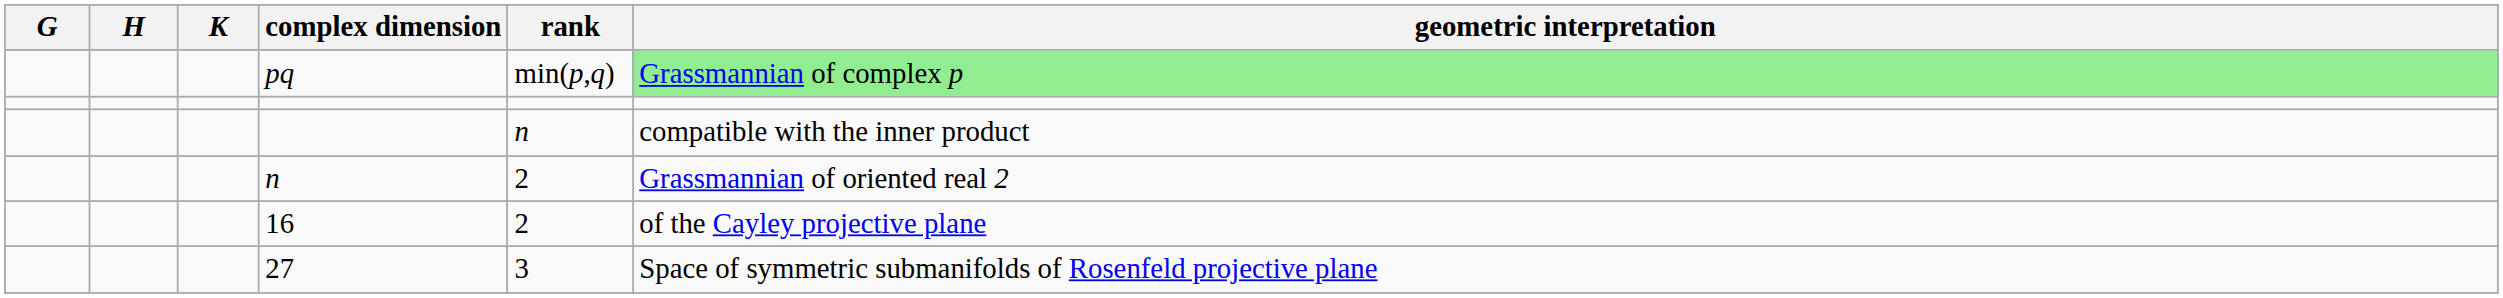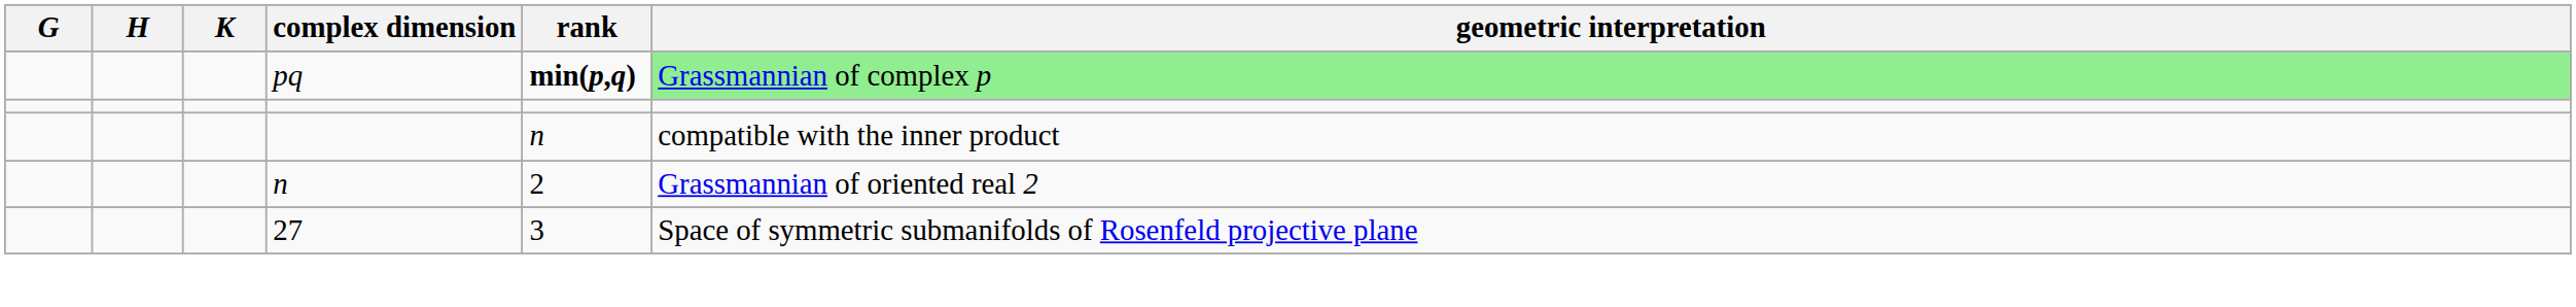 <table class="wikitable">
 <tr>
 <th><em>G</em></th>
 <th><em>H</em></th>
 <th><em>K</em></th>
 <th width=10%>complex dimension</th>
 <th width=5%>rank</th>
 <th>geometric interpretation</th>
 </tr>
 <tr>
 <td></td>
 <td></td>
 <td></td>
 <td><em>pq</em></td>
-<td>min(<em>p</em>,<em>q</em>)</td>
+<td><strong>min(<em>p</em>,<em>q</em>)</strong></td>
 <td style="background: lightgreen;"><a href='#'>Grassmannian</a> of complex <em>p</em></td>
 </tr>
 <tr>
 <td></td>
 <td></td>
 <td></td>
 <td></td>
 <td></td>
 <td></td>
 </tr>
 <tr>
 <td></td>
 <td></td>
 <td></td>
 <td></td>
 <td><em>n</em></td>
 <td> compatible with the inner product</td>
 </tr>
 <tr>
 <td></td>
 <td></td>
 <td></td>
 <td><em>n</em></td>
 <td>2</td>
 <td><a href='#'>Grassmannian</a> of oriented real <em>2</em></td>
 </tr>
 <tr>
 <td></td>
 <td></td>
 <td></td>
-<td>16</td>
-<td>2</td>
-<td> of the <a href='#'>Cayley projective plane</a></td>
-</tr>
-<tr>
-<td></td>
-<td></td>
-<td></td>
 <td>27</td>
 <td>3</td>
 <td>Space of symmetric submanifolds of <a href='#'>Rosenfeld projective plane</a></td>
 </tr>
 </table>
